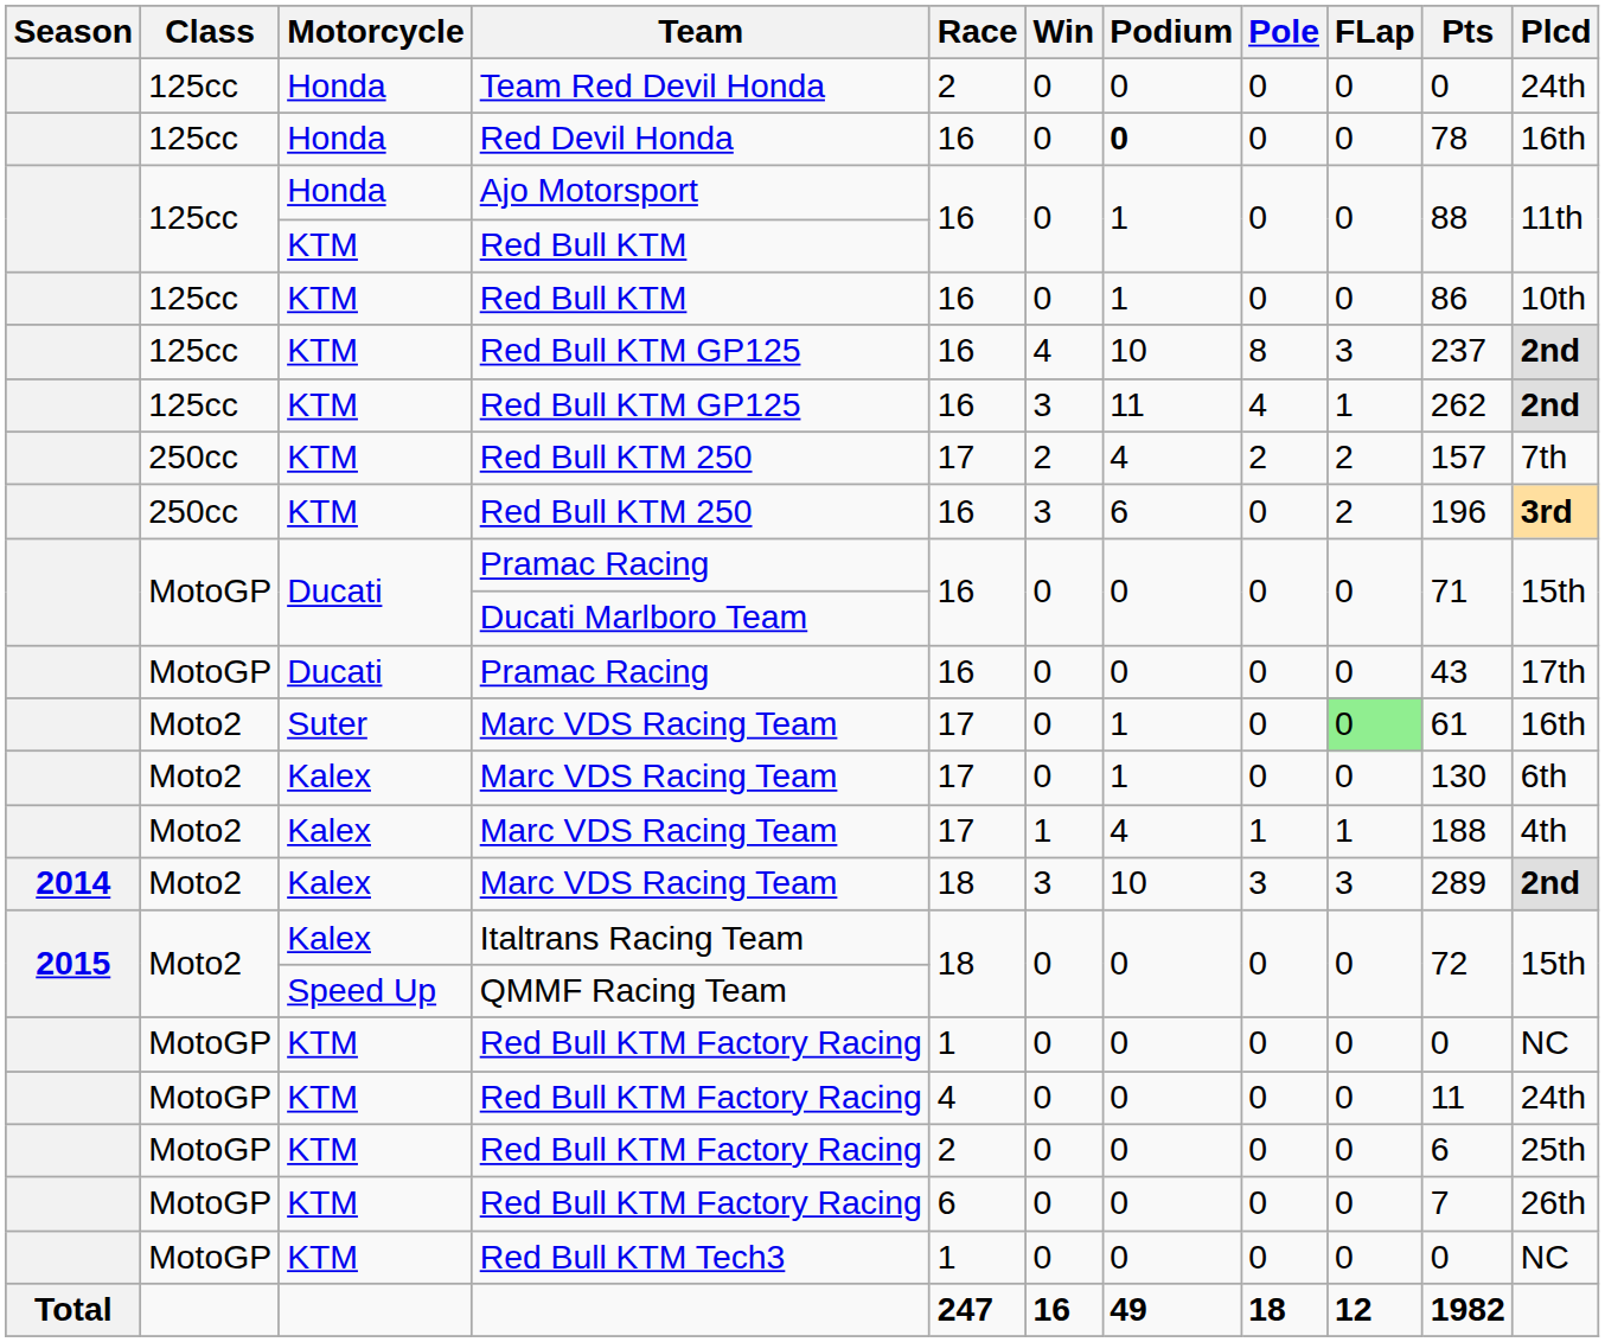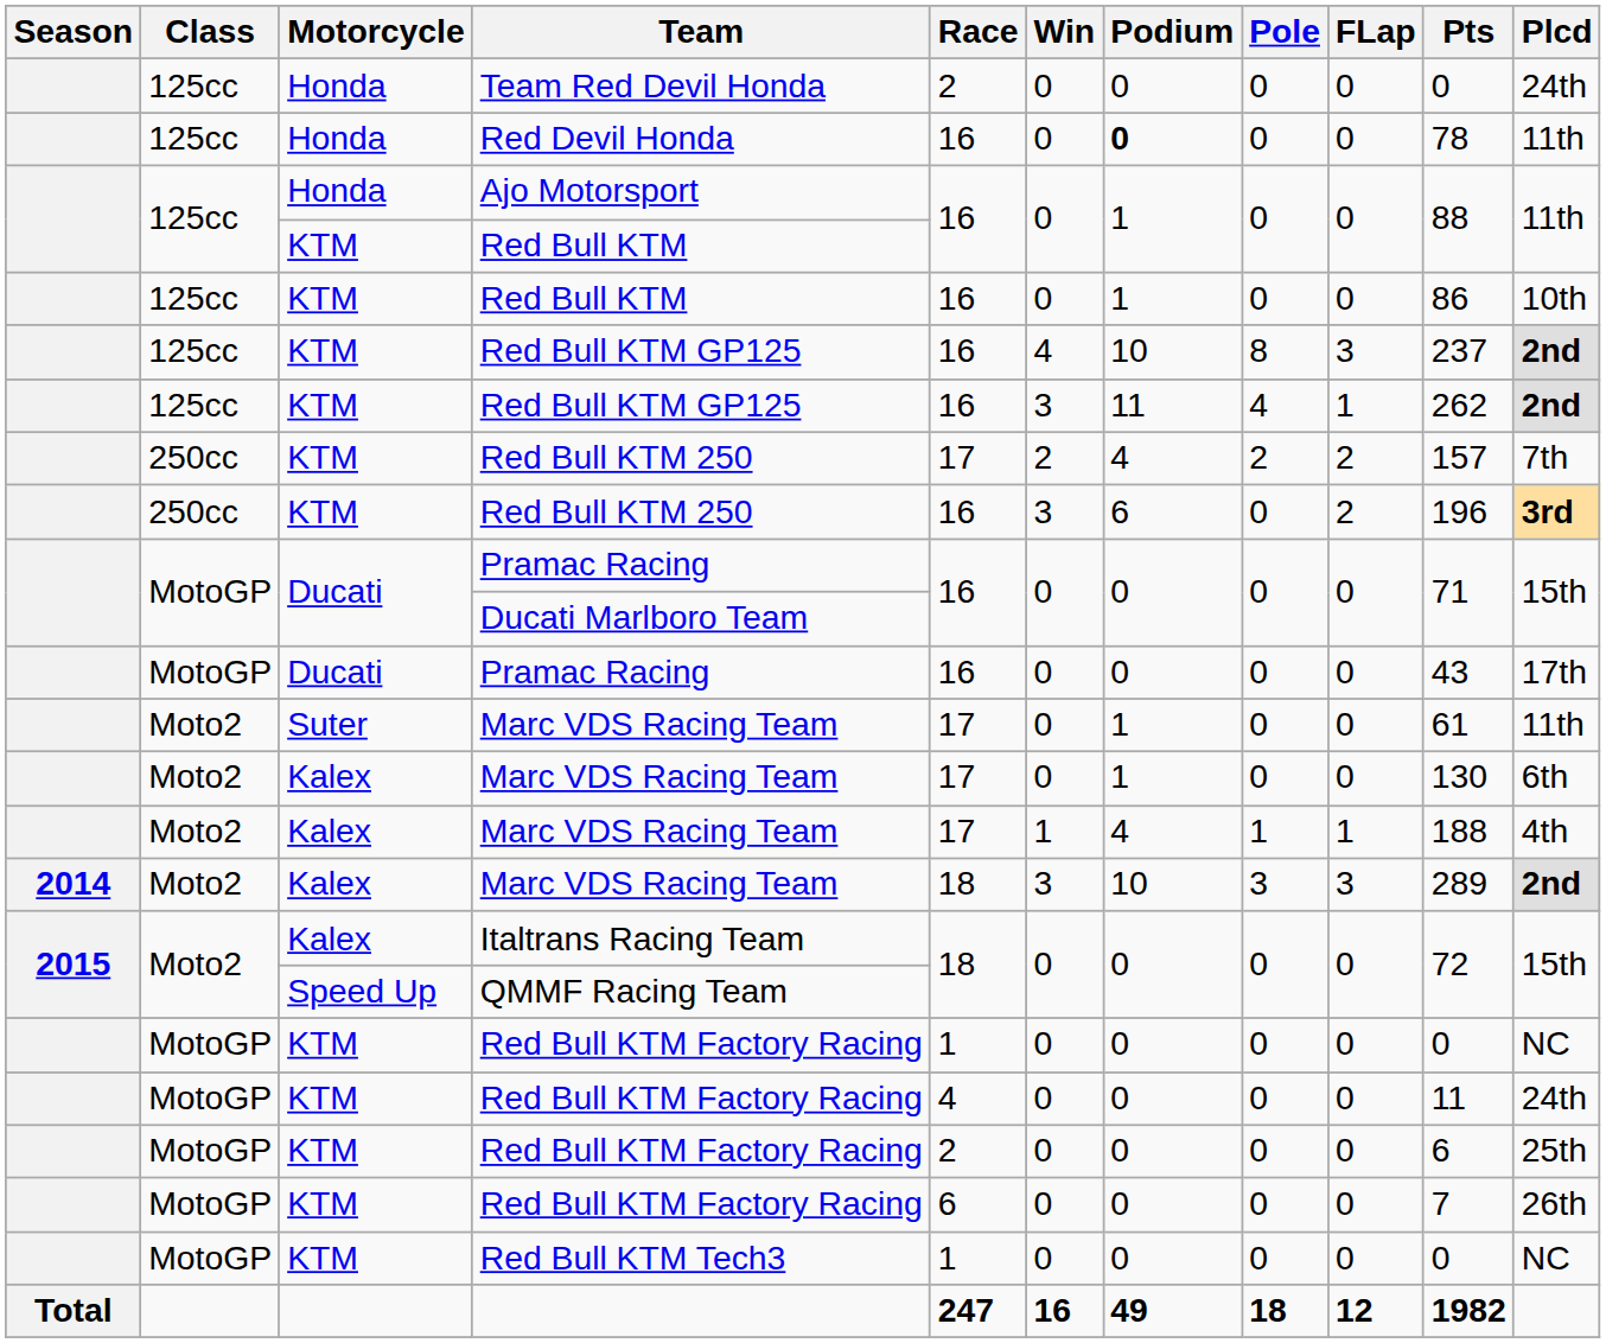 <table class="wikitable">
 <tr>
 <th>Season</th>
 <th>Class</th>
 <th>Motorcycle</th>
 <th>Team</th>
 <th>Race</th>
 <th>Win</th>
 <th>Podium</th>
 <th><a href='#'>Pole</a></th>
 <th>FLap</th>
 <th>Pts</th>
 <th>Plcd</th>
 </tr>
 <tr>
 <th></th>
 <td>125cc</td>
 <td><a href='#'>Honda</a></td>
 <td><a href='#'>Team Red Devil Honda</a></td>
 <td>2</td>
 <td>0</td>
 <td>0</td>
 <td>0</td>
 <td>0</td>
 <td>0</td>
 <td>24th</td>
 </tr>
 <tr>
 <th></th>
 <td>125cc</td>
 <td><a href='#'>Honda</a></td>
 <td><a href='#'>Red Devil Honda</a></td>
 <td>16</td>
 <td>0</td>
 <td><strong>0</strong></td>
 <td>0</td>
 <td>0</td>
 <td>78</td>
-<td>16th</td>
+<td>11th</td>
 </tr>
 <tr>
 <th rowspan=2></th>
 <td rowspan=2>125cc</td>
 <td><a href='#'>Honda</a></td>
 <td><a href='#'>Ajo Motorsport</a></td>
 <td rowspan=2>16</td>
 <td rowspan=2>0</td>
 <td rowspan=2>1</td>
 <td rowspan=2>0</td>
 <td rowspan=2>0</td>
 <td rowspan=2>88</td>
 <td rowspan=2>11th</td>
 </tr>
 <tr>
 <td><a href='#'>KTM</a></td>
 <td><a href='#'>Red Bull KTM</a></td>
 </tr>
 <tr>
 <th></th>
 <td>125cc</td>
 <td><a href='#'>KTM</a></td>
 <td><a href='#'>Red Bull KTM</a></td>
 <td>16</td>
 <td>0</td>
 <td>1</td>
 <td>0</td>
 <td>0</td>
 <td>86</td>
 <td>10th</td>
 </tr>
 <tr>
 <th></th>
 <td>125cc</td>
 <td><a href='#'>KTM</a></td>
 <td><a href='#'>Red Bull KTM GP125</a></td>
 <td>16</td>
 <td>4</td>
 <td>10</td>
 <td>8</td>
 <td>3</td>
 <td>237</td>
 <td style="background:#dfdfdf;"><strong>2nd</strong></td>
 </tr>
 <tr>
 <th></th>
 <td>125cc</td>
 <td><a href='#'>KTM</a></td>
 <td><a href='#'>Red Bull KTM GP125</a></td>
 <td>16</td>
 <td>3</td>
 <td>11</td>
 <td>4</td>
 <td>1</td>
 <td>262</td>
 <td style="background:#dfdfdf;"><strong>2nd</strong></td>
 </tr>
 <tr>
 <th></th>
 <td>250cc</td>
 <td><a href='#'>KTM</a></td>
 <td><a href='#'>Red Bull KTM 250</a></td>
 <td>17</td>
 <td>2</td>
 <td>4</td>
 <td>2</td>
 <td>2</td>
 <td>157</td>
 <td>7th</td>
 </tr>
 <tr>
 <th></th>
 <td>250cc</td>
 <td><a href='#'>KTM</a></td>
 <td><a href='#'>Red Bull KTM 250</a></td>
 <td>16</td>
 <td>3</td>
 <td>6</td>
 <td>0</td>
 <td>2</td>
 <td>196</td>
 <td style="background:#ffdf9f;"><strong>3rd</strong></td>
 </tr>
 <tr>
 <th rowspan=2></th>
 <td rowspan=2>MotoGP</td>
 <td rowspan=2><a href='#'>Ducati</a></td>
 <td><a href='#'>Pramac Racing</a></td>
 <td rowspan=2>16</td>
 <td rowspan=2>0</td>
 <td rowspan=2>0</td>
 <td rowspan=2>0</td>
 <td rowspan=2>0</td>
 <td rowspan=2>71</td>
 <td rowspan=2>15th</td>
 </tr>
 <tr>
 <td><a href='#'>Ducati Marlboro Team</a></td>
 </tr>
 <tr>
 <th></th>
 <td>MotoGP</td>
 <td><a href='#'>Ducati</a></td>
 <td><a href='#'>Pramac Racing</a></td>
 <td>16</td>
 <td>0</td>
 <td>0</td>
 <td>0</td>
 <td>0</td>
 <td>43</td>
 <td>17th</td>
 </tr>
 <tr>
 <th></th>
 <td>Moto2</td>
 <td><a href='#'>Suter</a></td>
 <td><a href='#'>Marc VDS Racing Team</a></td>
 <td>17</td>
 <td>0</td>
 <td>1</td>
 <td>0</td>
-<td style="background: lightgreen;">0</td>
+<td>0</td>
 <td>61</td>
-<td>16th</td>
+<td>11th</td>
 </tr>
 <tr>
 <th></th>
 <td>Moto2</td>
 <td><a href='#'>Kalex</a></td>
 <td><a href='#'>Marc VDS Racing Team</a></td>
 <td>17</td>
 <td>0</td>
 <td>1</td>
 <td>0</td>
 <td>0</td>
 <td>130</td>
 <td>6th</td>
 </tr>
 <tr>
 <th></th>
 <td>Moto2</td>
 <td><a href='#'>Kalex</a></td>
 <td><a href='#'>Marc VDS Racing Team</a></td>
 <td>17</td>
 <td>1</td>
 <td>4</td>
 <td>1</td>
 <td>1</td>
 <td>188</td>
 <td>4th</td>
 </tr>
 <tr>
 <th><a href='#'>2014</a></th>
 <td>Moto2</td>
 <td><a href='#'>Kalex</a></td>
 <td><a href='#'>Marc VDS Racing Team</a></td>
 <td>18</td>
 <td>3</td>
 <td>10</td>
 <td>3</td>
 <td>3</td>
 <td>289</td>
 <td style="background:#dfdfdf;"><strong>2nd</strong></td>
 </tr>
 <tr>
 <th rowspan=2><a href='#'>2015</a></th>
 <td rowspan=2>Moto2</td>
 <td><a href='#'>Kalex</a></td>
 <td>Italtrans Racing Team</td>
 <td rowspan=2>18</td>
 <td rowspan=2>0</td>
 <td rowspan=2>0</td>
 <td rowspan=2>0</td>
 <td rowspan=2>0</td>
 <td rowspan=2>72</td>
 <td rowspan=2>15th</td>
 </tr>
 <tr>
 <td><a href='#'>Speed Up</a></td>
 <td>QMMF Racing Team</td>
 </tr>
 <tr>
 <th></th>
 <td>MotoGP</td>
 <td><a href='#'>KTM</a></td>
 <td><a href='#'>Red Bull KTM Factory Racing</a></td>
 <td>1</td>
 <td>0</td>
 <td>0</td>
 <td>0</td>
 <td>0</td>
 <td>0</td>
 <td>NC</td>
 </tr>
 <tr>
 <th></th>
 <td>MotoGP</td>
 <td><a href='#'>KTM</a></td>
 <td><a href='#'>Red Bull KTM Factory Racing</a></td>
 <td>4</td>
 <td>0</td>
 <td>0</td>
 <td>0</td>
 <td>0</td>
 <td>11</td>
 <td>24th</td>
 </tr>
 <tr>
 <th></th>
 <td>MotoGP</td>
 <td><a href='#'>KTM</a></td>
 <td><a href='#'>Red Bull KTM Factory Racing</a></td>
 <td>2</td>
 <td>0</td>
 <td>0</td>
 <td>0</td>
 <td>0</td>
 <td>6</td>
 <td>25th</td>
 </tr>
 <tr>
 <th></th>
 <td>MotoGP</td>
 <td><a href='#'>KTM</a></td>
 <td><a href='#'>Red Bull KTM Factory Racing</a></td>
 <td>6</td>
 <td>0</td>
 <td>0</td>
 <td>0</td>
 <td>0</td>
 <td>7</td>
 <td>26th</td>
 </tr>
 <tr>
 <th></th>
 <td>MotoGP</td>
 <td><a href='#'>KTM</a></td>
 <td><a href='#'>Red Bull KTM Tech3</a></td>
 <td>1</td>
 <td>0</td>
 <td>0</td>
 <td>0</td>
 <td>0</td>
 <td>0</td>
 <td>NC</td>
 </tr>
 <tr>
 <th align="center">Total</th>
 <td></td>
 <td></td>
 <td></td>
 <td><strong>247</strong></td>
 <td><strong>16</strong></td>
 <td><strong>49</strong></td>
 <td><strong>18</strong></td>
 <td><strong>12</strong></td>
 <td><strong>1982</strong></td>
 <td></td>
 </tr>
 </table>
